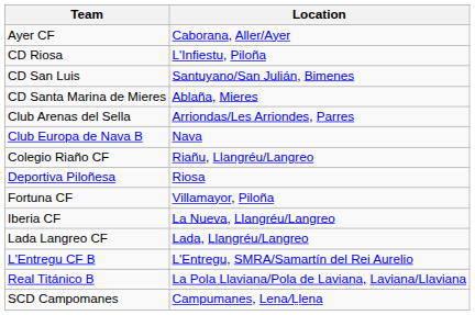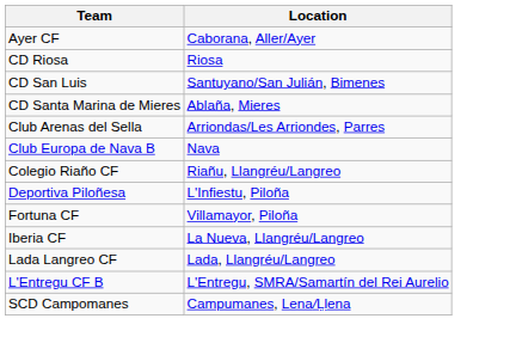 <table class="wikitable">
 <tr>
 <th>Team</th>
 <th>Location</th>
 </tr>
 <tr>
 <td>Ayer CF</td>
 <td><a href='#'>Caborana</a>, <a href='#'>Aller/Ayer</a></td>
 </tr>
 <tr>
 <td>CD Riosa</td>
-<td><a href='#'>L'Infiestu</a>, <a href='#'>Piloña</a></td>
+<td><a href='#'>Riosa</a></td>
 </tr>
 <tr>
 <td>CD San Luis</td>
 <td><a href='#'>Santuyano/San Julián</a>, <a href='#'>Bimenes</a></td>
 </tr>
 <tr>
 <td>CD Santa Marina de Mieres</td>
 <td><a href='#'>Ablaña</a>, <a href='#'>Mieres</a></td>
 </tr>
 <tr>
 <td>Club Arenas del Sella</td>
 <td><a href='#'>Arriondas/Les Arriondes</a>, <a href='#'>Parres</a></td>
 </tr>
 <tr>
 <td><a href='#'>Club Europa de Nava B</a></td>
 <td><a href='#'>Nava</a></td>
 </tr>
 <tr>
 <td>Colegio Riaño CF</td>
 <td><a href='#'>Riañu</a>, <a href='#'>Llangréu/Langreo</a></td>
 </tr>
 <tr>
 <td><a href='#'>Deportiva Piloñesa</a></td>
-<td><a href='#'>Riosa</a></td>
+<td><a href='#'>L'Infiestu</a>, <a href='#'>Piloña</a></td>
 </tr>
 <tr>
 <td>Fortuna CF</td>
 <td><a href='#'>Villamayor</a>, <a href='#'>Piloña</a></td>
 </tr>
 <tr>
 <td>Iberia CF</td>
 <td><a href='#'>La Nueva</a>, <a href='#'>Llangréu/Langreo</a></td>
 </tr>
 <tr>
 <td>Lada Langreo CF</td>
 <td><a href='#'>Lada</a>, <a href='#'>Llangréu/Langreo</a></td>
 </tr>
 <tr>
 <td><a href='#'>L'Entregu CF B</a></td>
 <td><a href='#'>L'Entregu</a>, <a href='#'>SMRA/Samartín del Rei Aurelio</a></td>
 </tr>
 <tr>
-<td><a href='#'>Real Titánico B</a></td>
-<td><a href='#'>La Pola Llaviana/Pola de Laviana</a>, <a href='#'>Laviana/Llaviana</a></td>
-</tr>
-<tr>
 <td>SCD Campomanes</td>
 <td><a href='#'>Campumanes</a>, <a href='#'>Lena<em>/</em>Ḷḷena</a></td>
 </tr>
 </table>
